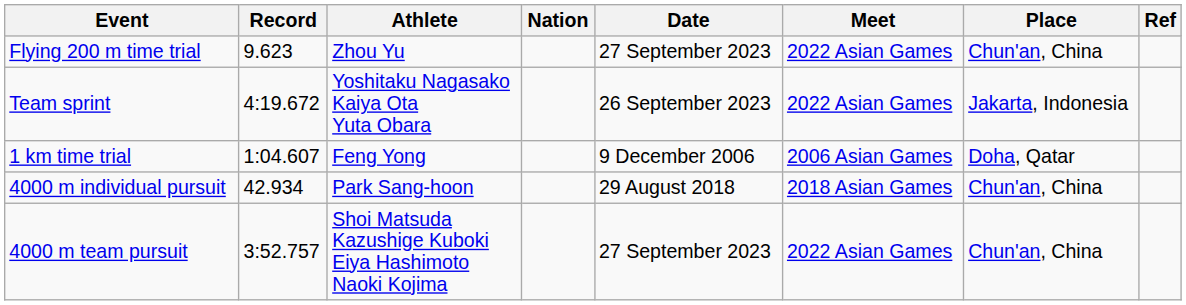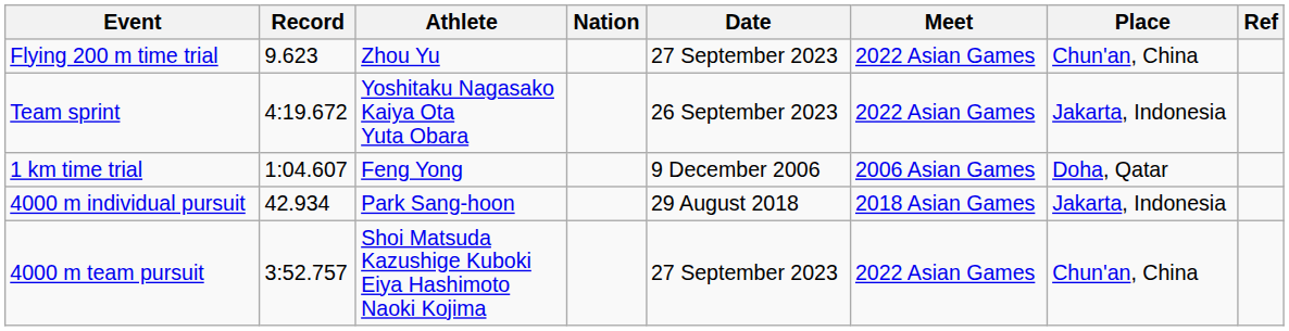 <table class="wikitable" style="font-size:90%; width: 98%;">
 <tr>
 <th>Event</th>
 <th>Record</th>
 <th>Athlete</th>
 <th>Nation</th>
 <th>Date</th>
 <th>Meet</th>
 <th>Place</th>
 <th>Ref</th>
 </tr>
 <tr>
 <td><a href='#'>Flying 200 m time trial</a></td>
 <td>9.623</td>
 <td><a href='#'>Zhou Yu</a></td>
 <td></td>
 <td>27 September 2023</td>
 <td><a href='#'>2022 Asian Games</a></td>
 <td><a href='#'>Chun'an</a>, China</td>
 <td></td>
 </tr>
 <tr>
 <td><a href='#'>Team sprint</a></td>
 <td>4:19.672</td>
 <td><a href='#'>Yoshitaku Nagasako</a><br><a href='#'>Kaiya Ota</a><br><a href='#'>Yuta Obara</a></td>
 <td></td>
 <td>26 September 2023</td>
 <td><a href='#'>2022 Asian Games</a></td>
 <td><a href='#'>Jakarta</a>, Indonesia</td>
 <td></td>
 </tr>
 <tr>
 <td><a href='#'>1 km time trial</a></td>
 <td>1:04.607</td>
 <td><a href='#'>Feng Yong</a></td>
 <td></td>
 <td>9 December 2006</td>
 <td><a href='#'>2006 Asian Games</a></td>
 <td><a href='#'>Doha</a>, Qatar</td>
 <td></td>
 </tr>
 <tr>
 <td><a href='#'>4000 m individual pursuit</a></td>
 <td>42.934</td>
 <td><a href='#'>Park Sang-hoon</a></td>
 <td></td>
 <td>29 August 2018</td>
 <td><a href='#'>2018 Asian Games</a></td>
-<td><a href='#'>Chun'an</a>, China</td>
+<td><a href='#'>Jakarta</a>, Indonesia</td>
 <td></td>
 </tr>
 <tr>
 <td><a href='#'>4000 m team pursuit</a></td>
 <td>3:52.757</td>
 <td><a href='#'>Shoi Matsuda</a><br><a href='#'>Kazushige Kuboki</a><br><a href='#'>Eiya Hashimoto</a><br><a href='#'>Naoki Kojima</a></td>
 <td></td>
 <td>27 September 2023</td>
 <td><a href='#'>2022 Asian Games</a></td>
 <td><a href='#'>Chun'an</a>, China</td>
 <td></td>
 </tr>
 </table>
